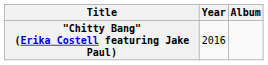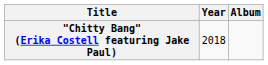 <table class="wikitable plainrowheaders" style="text-align:center;">
 <tr>
 <th scope="col" style="width:19em;">Title</th>
 <th scope="col">Year</th>
 <th scope="col">Album</th>
 </tr>
 <tr>
 <th scope="row">"Chitty Bang"<br><span>(<a href='#'>Erika Costell</a> featuring Jake Paul)</span></th>
-<td>2016</td>
+<td>2018</td>
 <td></td>
 </tr>
 </table>
